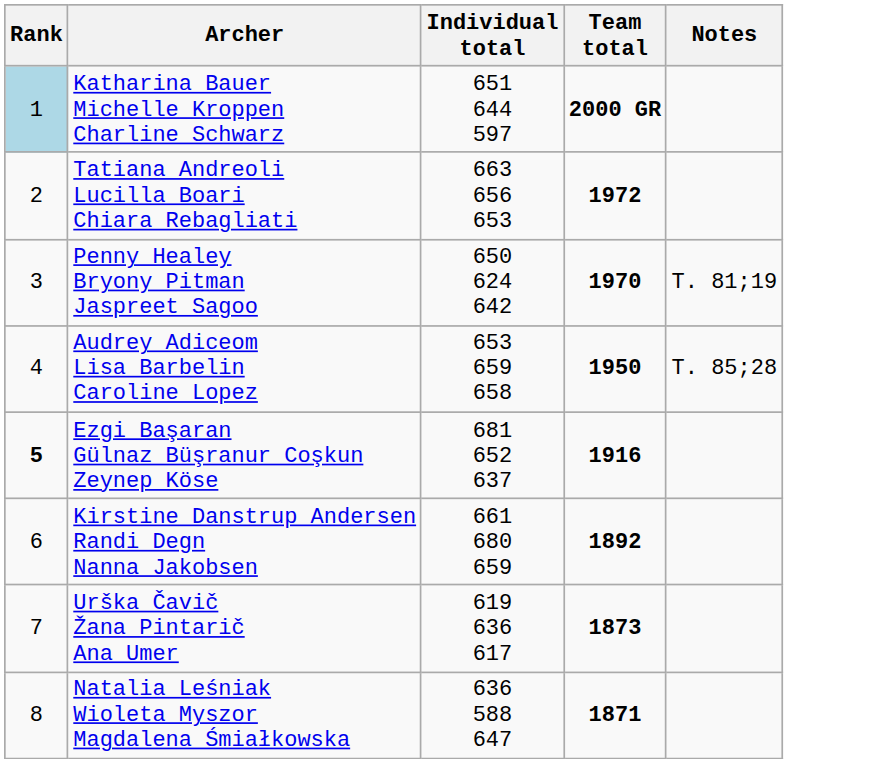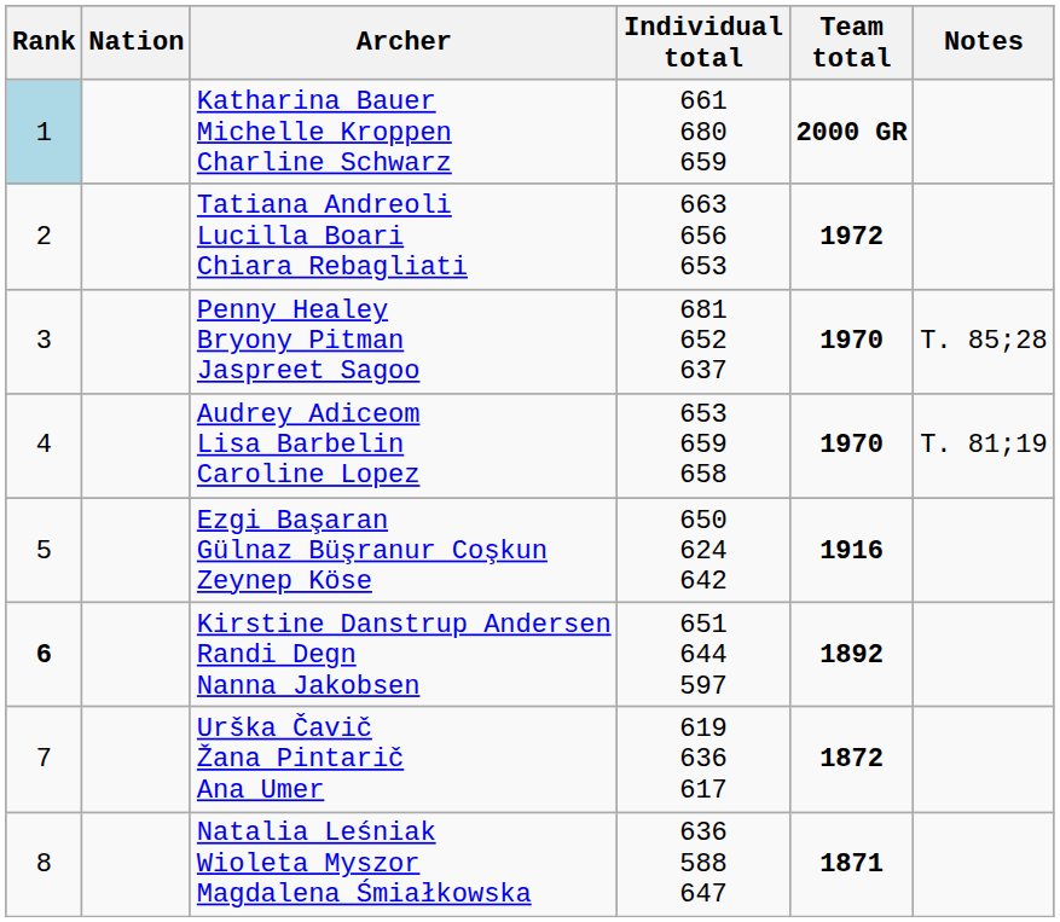 <table class="wikitable sortable" style="text-align:center">
 <tr>
 <th>Rank</th>
+<th>Nation</th>
 <th>Archer</th>
 <th>Individual<br>total</th>
 <th>Team<br>total</th>
 <th class=unsortable>Notes</th>
 </tr>
 <tr>
 <td style="background: lightblue;">1</td>
+<td align=left></td>
 <td align=left><a href='#'>Katharina Bauer</a><br><a href='#'>Michelle Kroppen</a><br><a href='#'>Charline Schwarz</a></td>
-<td>651<br>644<br>597</td>
+<td>661<br>680<br>659</td>
 <td><strong>2000 GR</strong></td>
 <td></td>
 </tr>
 <tr>
 <td>2</td>
+<td align=left></td>
 <td align=left><a href='#'>Tatiana Andreoli</a><br><a href='#'>Lucilla Boari</a><br><a href='#'>Chiara Rebagliati</a></td>
 <td>663<br>656<br>653</td>
 <td><strong>1972</strong></td>
 <td></td>
 </tr>
 <tr>
 <td>3</td>
+<td align=left></td>
 <td align=left><a href='#'>Penny Healey</a><br><a href='#'>Bryony Pitman</a><br><a href='#'>Jaspreet Sagoo</a></td>
-<td>650<br>624<br>642</td>
+<td>681<br>652<br>637</td>
+<td><strong>1970</strong></td>
+<td>T. 85;28</td>
+</tr>
+<tr>
+<td>4</td>
+<td align=left></td>
+<td align=left><a href='#'>Audrey Adiceom</a><br><a href='#'>Lisa Barbelin</a><br><a href='#'>Caroline Lopez</a></td>
+<td>653<br>659<br>658</td>
 <td><strong>1970</strong></td>
 <td>T. 81;19</td>
 </tr>
 <tr>
-<td>4</td>
-<td align=left><a href='#'>Audrey Adiceom</a><br><a href='#'>Lisa Barbelin</a><br><a href='#'>Caroline Lopez</a></td>
-<td>653<br>659<br>658</td>
-<td><strong>1950</strong></td>
-<td>T. 85;28</td>
-</tr>
-<tr>
-<td><strong>5</strong></td>
+<td>5</td>
+<td align=left></td>
 <td align=left><a href='#'>Ezgi Başaran</a><br><a href='#'>Gülnaz Büşranur Coşkun</a><br><a href='#'>Zeynep Köse</a></td>
-<td>681<br>652<br>637</td>
+<td>650<br>624<br>642</td>
 <td><strong>1916</strong></td>
 <td></td>
 </tr>
 <tr>
-<td>6</td>
+<td><strong>6</strong></td>
+<td align=left></td>
 <td align=left><a href='#'>Kirstine Danstrup Andersen</a><br><a href='#'>Randi Degn</a><br><a href='#'>Nanna Jakobsen</a></td>
-<td>661<br>680<br>659</td>
+<td>651<br>644<br>597</td>
 <td><strong>1892</strong></td>
 <td></td>
 </tr>
 <tr>
 <td>7</td>
+<td align=left></td>
 <td align=left><a href='#'>Urška Čavič</a><br><a href='#'>Žana Pintarič</a><br><a href='#'>Ana Umer</a></td>
 <td>619<br>636<br>617</td>
-<td><strong>1873</strong></td>
+<td><strong>1872</strong></td>
 <td></td>
 </tr>
 <tr>
 <td>8</td>
+<td align=left></td>
 <td align=left><a href='#'>Natalia Leśniak</a><br><a href='#'>Wioleta Myszor</a><br><a href='#'>Magdalena Śmiałkowska</a></td>
 <td>636<br>588<br>647</td>
 <td><strong>1871</strong></td>
 <td></td>
 </tr>
 </table>
